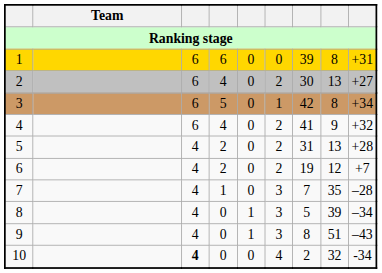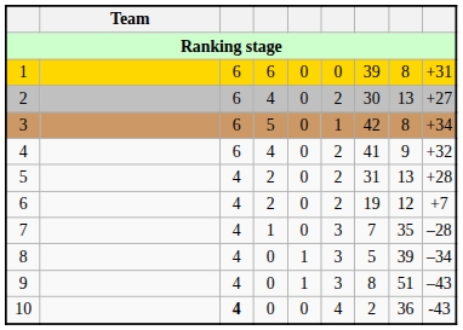 <table class="wikitable" style="border: 2px solid black;text-align:center;">
 <tr>
 <th width="25"></th>
 <th width="165">Team</th>
 <th width="25"></th>
 <th width="25"></th>
 <th width="25"></th>
 <th width="25"></th>
 <th width="25"></th>
 <th width="25"></th>
 <th width="25"></th>
 </tr>
 <tr>
 <th colspan=10 style="background: #ccffcc;">Ranking stage</th>
 </tr>
 <tr bgcolor="gold">
 <td>1</td>
 <td align=left></td>
 <td>6</td>
 <td>6</td>
 <td>0</td>
 <td>0</td>
 <td>39</td>
 <td>8</td>
 <td>+31</td>
 </tr>
 <tr bgcolor="silver">
 <td>2</td>
 <td align=left></td>
 <td>6</td>
 <td>4</td>
 <td>0</td>
 <td>2</td>
 <td>30</td>
 <td>13</td>
 <td>+27</td>
 </tr>
 <tr>
 </tr>
 <tr style="background:#cc9966;">
 <td>3</td>
 <td align=left></td>
 <td>6</td>
 <td>5</td>
 <td>0</td>
 <td>1</td>
 <td>42</td>
 <td>8</td>
 <td>+34</td>
 </tr>
 <tr style=>
 <td>4</td>
 <td align=left></td>
 <td>6</td>
 <td>4</td>
 <td>0</td>
 <td>2</td>
 <td>41</td>
 <td>9</td>
 <td>+32</td>
 </tr>
 <tr>
 <td>5</td>
 <td align=left></td>
 <td>4</td>
 <td>2</td>
 <td>0</td>
 <td>2</td>
 <td>31</td>
 <td>13</td>
 <td>+28</td>
 </tr>
 <tr>
 <td>6</td>
 <td align=left></td>
 <td>4</td>
 <td>2</td>
 <td>0</td>
 <td>2</td>
 <td>19</td>
 <td>12</td>
 <td>+7</td>
 </tr>
 <tr>
 <td>7</td>
 <td align=left></td>
 <td>4</td>
 <td>1</td>
 <td>0</td>
 <td>3</td>
 <td>7</td>
 <td>35</td>
 <td>–28</td>
 </tr>
 <tr>
 <td>8</td>
 <td align=left></td>
 <td>4</td>
 <td>0</td>
 <td>1</td>
 <td>3</td>
 <td>5</td>
 <td>39</td>
 <td>–34</td>
 </tr>
 <tr>
 <td>9</td>
 <td align=left></td>
 <td>4</td>
 <td>0</td>
 <td>1</td>
 <td>3</td>
 <td>8</td>
 <td>51</td>
 <td>–43</td>
 </tr>
 <tr>
 <td>10</td>
 <td align=left></td>
 <td><strong>4</strong></td>
 <td>0</td>
 <td>0</td>
 <td>4</td>
 <td>2</td>
-<td>32</td>
-<td>-34</td>
+<td>36</td>
+<td>-43</td>
 </tr>
 </table>
